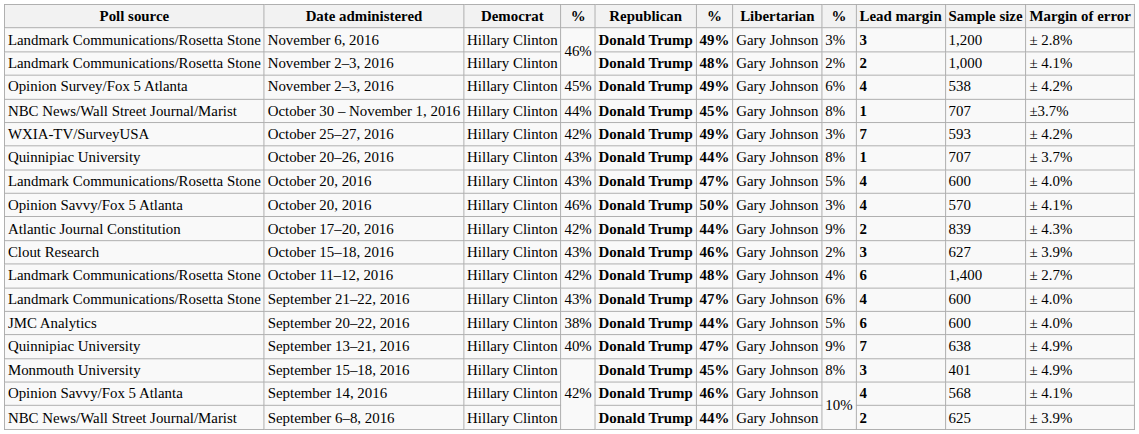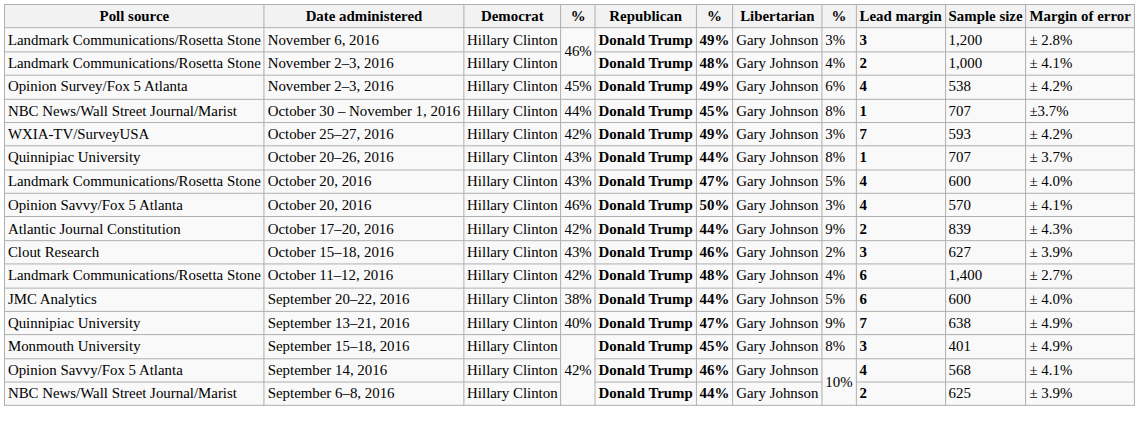 <table class="wikitable">
 <tr valign=bottom>
 <th>Poll source</th>
 <th>Date administered</th>
 <th>Democrat</th>
 <th>%</th>
 <th>Republican</th>
 <th>%</th>
 <th>Libertarian</th>
 <th>%</th>
 <th>Lead margin</th>
 <th>Sample size</th>
 <th>Margin of error</th>
 </tr>
 <tr>
 <td>Landmark Communications/Rosetta Stone</td>
 <td>November 6, 2016</td>
 <td>Hillary Clinton</td>
 <td rowspan="2">46%</td>
 <td><strong>Donald Trump</strong></td>
 <td><strong>49%</strong></td>
 <td>Gary Johnson</td>
 <td>3%</td>
 <td><strong>3</strong></td>
 <td>1,200</td>
 <td>± 2.8%</td>
 </tr>
 <tr>
 <td>Landmark Communications/Rosetta Stone</td>
 <td>November 2–3, 2016</td>
 <td>Hillary Clinton</td>
 <td><strong>Donald Trump</strong></td>
 <td><strong>48%</strong></td>
 <td>Gary Johnson</td>
-<td>2%</td>
+<td>4%</td>
 <td><strong>2</strong></td>
 <td>1,000</td>
 <td>± 4.1%</td>
 </tr>
 <tr>
 <td>Opinion Survey/Fox 5 Atlanta</td>
 <td>November 2–3, 2016</td>
 <td>Hillary Clinton</td>
 <td>45%</td>
 <td><strong>Donald Trump</strong></td>
 <td><strong>49%</strong></td>
 <td>Gary Johnson</td>
 <td>6%</td>
 <td><strong>4</strong></td>
 <td>538</td>
 <td>± 4.2%</td>
 </tr>
 <tr>
 <td>NBC News/Wall Street Journal/Marist</td>
 <td>October 30 – November 1, 2016</td>
 <td>Hillary Clinton</td>
 <td>44%</td>
 <td><strong>Donald Trump</strong></td>
 <td><strong>45%</strong></td>
 <td>Gary Johnson</td>
 <td>8%</td>
 <td><strong>1</strong></td>
 <td>707</td>
 <td>±3.7%</td>
 </tr>
 <tr>
 <td>WXIA-TV/SurveyUSA</td>
 <td>October 25–27, 2016</td>
 <td>Hillary Clinton</td>
 <td>42%</td>
 <td><strong>Donald Trump</strong></td>
 <td><strong>49%</strong></td>
 <td>Gary Johnson</td>
 <td>3%</td>
 <td><strong>7</strong></td>
 <td>593</td>
 <td>± 4.2%</td>
 </tr>
 <tr>
 <td>Quinnipiac University</td>
 <td>October 20–26, 2016</td>
 <td>Hillary Clinton</td>
 <td>43%</td>
 <td><strong>Donald Trump</strong></td>
 <td><strong>44%</strong></td>
 <td>Gary Johnson</td>
 <td>8%</td>
 <td><strong>1</strong></td>
 <td>707</td>
 <td>± 3.7%</td>
 </tr>
 <tr>
 <td>Landmark Communications/Rosetta Stone</td>
 <td>October 20, 2016</td>
 <td>Hillary Clinton</td>
 <td>43%</td>
 <td><strong>Donald Trump</strong></td>
 <td><strong>47%</strong></td>
 <td>Gary Johnson</td>
 <td>5%</td>
 <td><strong>4</strong></td>
 <td>600</td>
 <td>± 4.0%</td>
 </tr>
 <tr>
 <td>Opinion Savvy/Fox 5 Atlanta</td>
 <td>October 20, 2016</td>
 <td>Hillary Clinton</td>
 <td>46%</td>
 <td><strong>Donald Trump</strong></td>
 <td><strong>50%</strong></td>
 <td>Gary Johnson</td>
 <td>3%</td>
 <td><strong>4</strong></td>
 <td>570</td>
 <td>± 4.1%</td>
 </tr>
 <tr>
 <td>Atlantic Journal Constitution</td>
 <td>October 17–20, 2016</td>
 <td>Hillary Clinton</td>
 <td>42%</td>
 <td><strong>Donald Trump</strong></td>
 <td><strong>44%</strong></td>
 <td>Gary Johnson</td>
 <td>9%</td>
 <td><strong>2</strong></td>
 <td>839</td>
 <td>± 4.3%</td>
 </tr>
 <tr>
 <td>Clout Research</td>
 <td>October 15–18, 2016</td>
 <td>Hillary Clinton</td>
 <td>43%</td>
 <td><strong>Donald Trump</strong></td>
 <td><strong>46%</strong></td>
 <td>Gary Johnson</td>
 <td>2%</td>
 <td><strong>3</strong></td>
 <td>627</td>
 <td>± 3.9%</td>
 </tr>
 <tr>
 <td>Landmark Communications/Rosetta Stone</td>
 <td>October 11–12, 2016</td>
 <td>Hillary Clinton</td>
 <td>42%</td>
 <td><strong>Donald Trump</strong></td>
 <td><strong>48%</strong></td>
 <td>Gary Johnson</td>
 <td>4%</td>
 <td><strong>6</strong></td>
 <td>1,400</td>
 <td>± 2.7%</td>
 </tr>
 <tr>
-<td>Landmark Communications/Rosetta Stone</td>
-<td>September 21–22, 2016</td>
-<td>Hillary Clinton</td>
-<td>43%</td>
-<td><strong>Donald Trump</strong></td>
-<td><strong>47%</strong></td>
-<td>Gary Johnson</td>
-<td>6%</td>
-<td><strong>4</strong></td>
-<td>600</td>
-<td>± 4.0%</td>
-</tr>
-<tr>
 <td>JMC Analytics</td>
 <td>September 20–22, 2016</td>
 <td>Hillary Clinton</td>
 <td>38%</td>
 <td><strong>Donald Trump</strong></td>
 <td><strong>44%</strong></td>
 <td>Gary Johnson</td>
 <td>5%</td>
 <td><strong>6</strong></td>
 <td>600</td>
 <td>± 4.0%</td>
 </tr>
 <tr>
 <td>Quinnipiac University</td>
 <td>September 13–21, 2016</td>
 <td>Hillary Clinton</td>
 <td>40%</td>
 <td><strong>Donald Trump</strong></td>
 <td><strong>47%</strong></td>
 <td>Gary Johnson</td>
 <td>9%</td>
 <td><strong>7</strong></td>
 <td>638</td>
 <td>± 4.9%</td>
 </tr>
 <tr>
 <td>Monmouth University</td>
 <td>September 15–18, 2016</td>
 <td>Hillary Clinton</td>
 <td rowspan="3">42%</td>
 <td><strong>Donald Trump</strong></td>
 <td><strong>45%</strong></td>
 <td>Gary Johnson</td>
 <td>8%</td>
 <td><strong>3</strong></td>
 <td>401</td>
 <td>± 4.9%</td>
 </tr>
 <tr>
 <td>Opinion Savvy/Fox 5 Atlanta</td>
 <td>September 14, 2016</td>
 <td>Hillary Clinton</td>
 <td><strong>Donald Trump</strong></td>
 <td><strong>46%</strong></td>
 <td>Gary Johnson</td>
 <td rowspan="2">10%</td>
 <td><strong>4</strong></td>
 <td>568</td>
 <td>± 4.1%</td>
 </tr>
 <tr>
 <td>NBC News/Wall Street Journal/Marist</td>
 <td>September 6–8, 2016</td>
 <td>Hillary Clinton</td>
 <td><strong>Donald Trump</strong></td>
 <td><strong>44%</strong></td>
 <td>Gary Johnson</td>
 <td><strong>2</strong></td>
 <td>625</td>
 <td>± 3.9%</td>
 </tr>
 </table>
